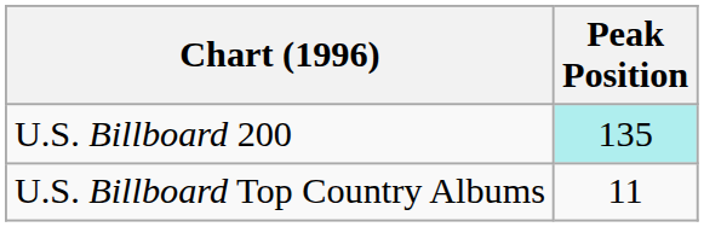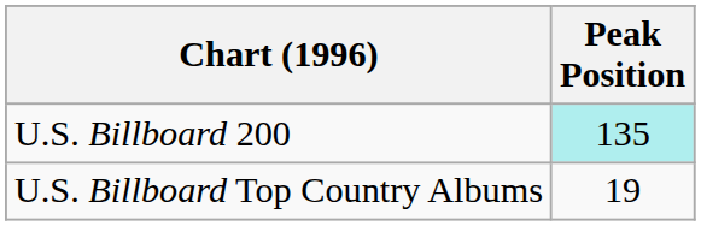 <table class="wikitable">
 <tr>
 <th>Chart (1996)</th>
 <th>Peak<br>Position</th>
 </tr>
 <tr>
 <td>U.S. <em>Billboard</em> 200</td>
 <td align="center" style="background: paleturquoise;">135</td>
 </tr>
 <tr>
 <td>U.S. <em>Billboard</em> Top Country Albums</td>
-<td align="center">11</td>
+<td align="center">19</td>
 </tr>
 </table>
